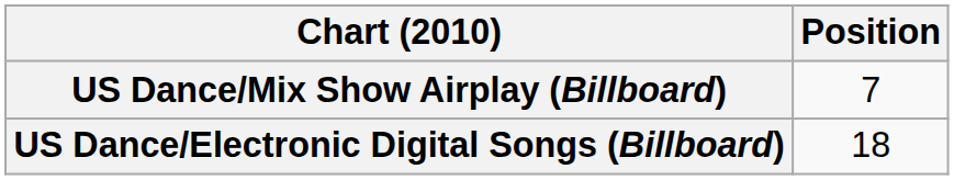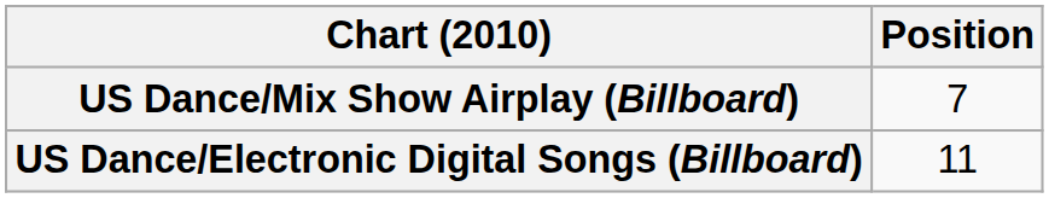 <table class="wikitable sortable plainrowheaders" style="text-align:center">
 <tr>
 <th>Chart (2010)</th>
 <th>Position</th>
 </tr>
 <tr>
 <th scope="row">US Dance/Mix Show Airplay (<em>Billboard</em>)</th>
 <td>7</td>
 </tr>
 <tr>
 <th scope="row">US Dance/Electronic Digital Songs (<em>Billboard</em>)</th>
-<td>18</td>
+<td>11</td>
 </tr>
 </table>
